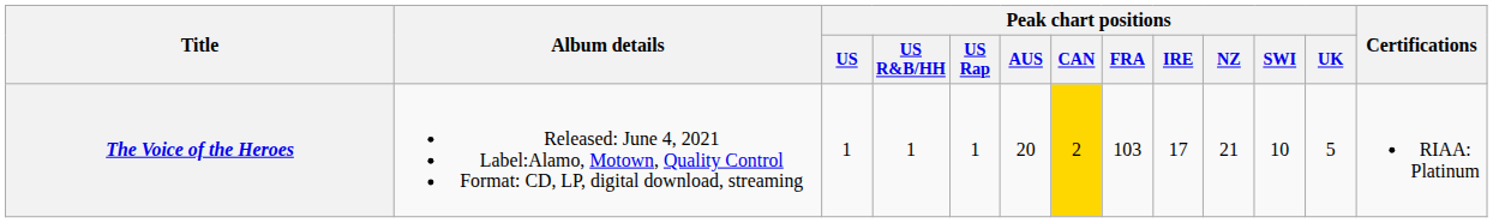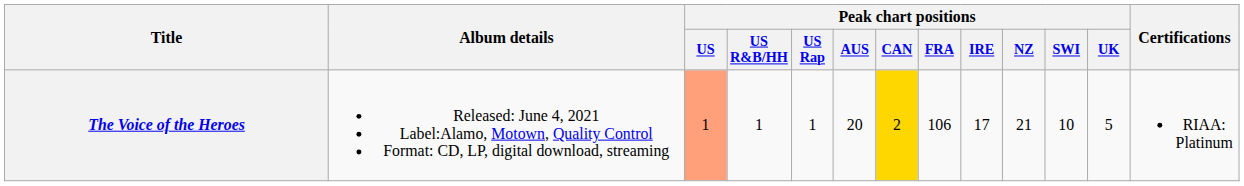 <table class="wikitable plainrowheaders" style="text-align:center;">
 <tr>
 <th scope="col" rowspan="2" style="width:20em;">Title</th>
 <th scope="col" rowspan="2" style="width:22em;">Album details</th>
 <th scope="col" colspan="10">Peak chart positions</th>
 <th rowspan="2">Certifications</th>
 </tr>
 <tr>
 <th scope="col" style="width:2.5em;font-size:90%;"><a href='#'>US</a><br></th>
 <th scope="col" style="width:2.5em;font-size:90%;"><a href='#'>US<br>R&B/HH</a><br></th>
 <th scope="col" style="width:2.5em;font-size:90%;"><a href='#'>US<br>Rap</a><br></th>
 <th scope="col" style="width:2.5em;font-size:90%;"><a href='#'>AUS</a><br></th>
 <th scope="col" style="width:2.5em;font-size:90%;"><a href='#'>CAN</a><br></th>
 <th scope="col" style="width:2.5em;font-size:90%;"><a href='#'>FRA</a><br></th>
 <th scope="col" style="width:2.5em;font-size:90%;"><a href='#'>IRE</a><br></th>
 <th scope="col" style="width:2.5em;font-size:90%;"><a href='#'>NZ</a><br></th>
 <th scope="col" style="width:2.5em;font-size:90%;"><a href='#'>SWI</a><br></th>
 <th scope="col" style="width:2.5em;font-size:90%;"><a href='#'>UK</a><br></th>
 </tr>
 <tr>
 <th scope="row"><em><a href='#'>The Voice of the Heroes</a></em><br></th>
 <td><br><ul><li>Released: June 4, 2021</li><li>Label:Alamo, <a href='#'>Motown</a>, <a href='#'>Quality Control</a></li><li>Format: CD, LP, digital download, streaming</li></ul></td>
-<td>1</td>
+<td style="background: lightsalmon;">1</td>
 <td>1</td>
 <td>1</td>
 <td>20</td>
 <td style="background: gold;">2</td>
-<td>103</td>
+<td>106</td>
 <td>17</td>
 <td>21</td>
 <td>10</td>
 <td>5</td>
 <td><br><ul><li>RIAA: Platinum</li></ul></td>
 </tr>
 </table>
